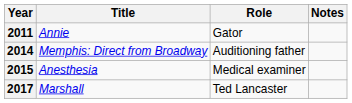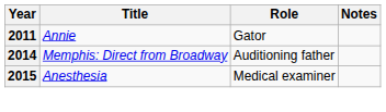 <table class="wikitable plainrowheaders sortable">
 <tr>
 <th scope="col">Year</th>
 <th scope="col">Title</th>
 <th scope="col">Role</th>
 <th class="unsortable">Notes</th>
 </tr>
 <tr>
 <th scope="row">2011</th>
 <td><em><a href='#'>Annie</a></em></td>
 <td>Gator</td>
 <td></td>
 </tr>
 <tr>
 <th scope="row">2014</th>
 <td><em><a href='#'>Memphis: Direct from Broadway</a></em></td>
 <td>Auditioning father</td>
 <td></td>
 </tr>
 <tr>
 <th scope="row">2015</th>
 <td><em><a href='#'>Anesthesia</a></em></td>
 <td>Medical examiner</td>
 <td></td>
 </tr>
-<tr>
-<th scope="row">2017</th>
-<td><em><a href='#'>Marshall</a></em></td>
-<td>Ted Lancaster</td>
-<td></td>
-</tr>
 </table>
